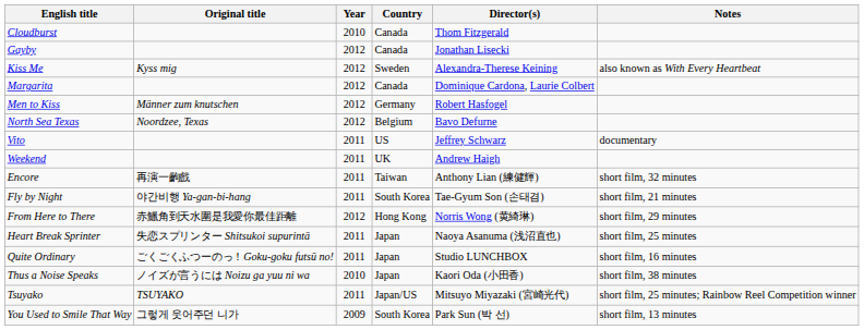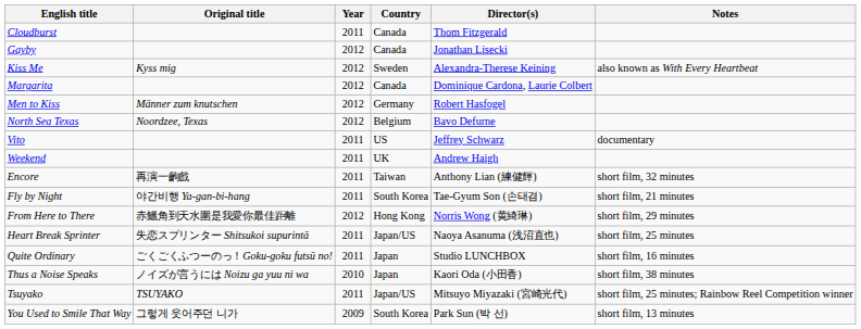 <table class="wikitable" style="font-size: 90%;">
 <tr>
 <th>English title</th>
 <th>Original title</th>
 <th style="width:40px;">Year</th>
 <th>Country</th>
 <th>Director(s)</th>
 <th>Notes</th>
 </tr>
 <tr>
 <td><em><a href='#'>Cloudburst</a></em></td>
 <td></td>
-<td style="text-align:center;">2010</td>
+<td style="text-align:center;">2011</td>
 <td>Canada</td>
 <td><a href='#'>Thom Fitzgerald</a></td>
 <td></td>
 </tr>
 <tr>
 <td><em><a href='#'>Gayby</a></em></td>
 <td></td>
 <td style="text-align:center;">2012</td>
 <td>Canada</td>
 <td><a href='#'>Jonathan Lisecki</a></td>
 <td></td>
 </tr>
 <tr>
 <td><em><a href='#'>Kiss Me</a></em></td>
 <td><em>Kyss mig</em></td>
 <td style="text-align:center;">2012</td>
 <td>Sweden</td>
 <td><a href='#'>Alexandra-Therese Keining</a></td>
 <td>also known as <em>With Every Heartbeat</em></td>
 </tr>
 <tr>
 <td><em><a href='#'>Margarita</a></em></td>
 <td></td>
 <td style="text-align:center;">2012</td>
 <td>Canada</td>
 <td><a href='#'>Dominique Cardona</a>, <a href='#'>Laurie Colbert</a></td>
 <td></td>
 </tr>
 <tr>
 <td><em><a href='#'>Men to Kiss</a></em></td>
 <td><em>Männer zum knutschen</em></td>
 <td style="text-align:center;">2012</td>
 <td>Germany</td>
 <td><a href='#'>Robert Hasfogel</a></td>
 <td></td>
 </tr>
 <tr>
 <td><em><a href='#'>North Sea Texas</a></em></td>
 <td><em>Noordzee, Texas</em></td>
 <td style="text-align:center;">2012</td>
 <td>Belgium</td>
 <td><a href='#'>Bavo Defurne</a></td>
 <td></td>
 </tr>
 <tr>
 <td><em><a href='#'>Vito</a></em></td>
 <td></td>
 <td style="text-align:center;">2011</td>
 <td>US</td>
 <td><a href='#'>Jeffrey Schwarz</a></td>
 <td>documentary</td>
 </tr>
 <tr>
 <td><em><a href='#'>Weekend</a></em></td>
 <td></td>
 <td style="text-align:center;">2011</td>
 <td>UK</td>
 <td><a href='#'>Andrew Haigh</a></td>
 <td></td>
 </tr>
 <tr>
 <td><em>Encore</em></td>
 <td>再演一齣戲</td>
 <td style="text-align:center;">2011</td>
 <td>Taiwan</td>
 <td>Anthony Lian (練健輝)</td>
 <td>short film, 32 minutes</td>
 </tr>
 <tr>
 <td><em>Fly by Night</em></td>
 <td>야간비행 <em>Ya-gan-bi-hang</em></td>
 <td style="text-align:center;">2011</td>
 <td>South Korea</td>
 <td>Tae-Gyum Son (손태겸)</td>
 <td>short film, 21 minutes</td>
 </tr>
 <tr>
 <td><em>From Here to There</em></td>
 <td>赤鱲角到天水圍是我愛你最佳距離</td>
 <td style="text-align:center;">2012</td>
 <td>Hong Kong</td>
 <td><a href='#'>Norris Wong</a> (黄綺琳)</td>
 <td>short film, 29 minutes</td>
 </tr>
 <tr>
 <td><em>Heart Break Sprinter</em></td>
 <td>失恋スプリンター <em>Shitsukoi supurintā</em></td>
 <td style="text-align:center;">2011</td>
-<td>Japan</td>
+<td>Japan/US</td>
 <td>Naoya Asanuma (浅沼直也)</td>
 <td>short film, 25 minutes</td>
 </tr>
 <tr>
 <td><em>Quite Ordinary</em></td>
 <td>ごくごくふつーのっ！<em>Goku-goku futsū no!</em></td>
 <td style="text-align:center;">2011</td>
 <td>Japan</td>
 <td>Studio LUNCHBOX</td>
 <td>short film, 16 minutes</td>
 </tr>
 <tr>
 <td><em>Thus a Noise Speaks</em></td>
 <td>ノイズが言うには <em>Noizu ga yuu ni wa</em></td>
 <td style="text-align:center;">2010</td>
 <td>Japan</td>
 <td>Kaori Oda (小田香)</td>
 <td>short film, 38 minutes</td>
 </tr>
 <tr>
 <td><em>Tsuyako</em></td>
 <td><em>TSUYAKO</em></td>
 <td style="text-align:center;">2011</td>
 <td>Japan/US</td>
 <td>Mitsuyo Miyazaki (宮崎光代)</td>
 <td>short film, 25 minutes; Rainbow Reel Competition winner</td>
 </tr>
 <tr>
 <td><em>You Used to Smile That Way</em></td>
 <td>그렇게 웃어주던 니가</td>
 <td style="text-align:center;">2009</td>
 <td>South Korea</td>
 <td>Park Sun (박 선)</td>
 <td>short film, 13 minutes</td>
 </tr>
 </table>
